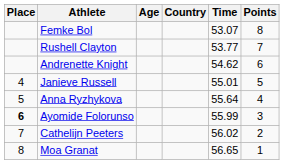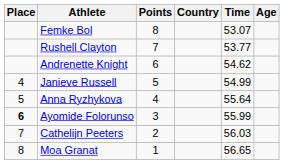 <table class="wikitable mw-datatable sortable">
 <tr>
 <th>Place</th>
 <th>Athlete</th>
-<th>Age</th>
+<th>Points</th>
 <th>Country</th>
 <th>Time</th>
-<th>Points</th>
+<th>Age</th>
 </tr>
 <tr>
 <td align=center></td>
 <td><a href='#'>Femke Bol</a></td>
-<td></td>
+<td align=center>8</td>
 <td></td>
 <td>53.07</td>
-<td align=center>8</td>
+<td></td>
 </tr>
 <tr>
 <td align=center></td>
 <td><a href='#'>Rushell Clayton</a></td>
-<td></td>
+<td align=center>7</td>
 <td></td>
 <td>53.77</td>
-<td align=center>7</td>
+<td></td>
 </tr>
 <tr>
 <td align=center></td>
 <td><a href='#'>Andrenette Knight</a></td>
-<td></td>
+<td align=center>6</td>
 <td></td>
 <td>54.62</td>
-<td align=center>6</td>
+<td></td>
 </tr>
 <tr>
 <td align=center>4</td>
 <td><a href='#'>Janieve Russell</a></td>
+<td align=center>5</td>
 <td></td>
+<td>54.99</td>
 <td></td>
-<td>55.01</td>
-<td align=center>5</td>
 </tr>
 <tr>
 <td align=center>5</td>
 <td><a href='#'>Anna Ryzhykova</a></td>
-<td></td>
+<td align=center>4</td>
 <td></td>
 <td>55.64</td>
-<td align=center>4</td>
+<td></td>
 </tr>
 <tr>
 <td align=center><strong>6</strong></td>
 <td><a href='#'>Ayomide Folorunso</a></td>
-<td></td>
+<td align=center>3</td>
 <td></td>
 <td>55.99</td>
-<td align=center>3</td>
+<td></td>
 </tr>
 <tr>
 <td align=center>7</td>
 <td><a href='#'>Cathelijn Peeters</a></td>
+<td align=center>2</td>
 <td></td>
+<td>56.03</td>
 <td></td>
-<td>56.02</td>
-<td align=center>2</td>
 </tr>
 <tr>
 <td align=center>8</td>
 <td><a href='#'>Moa Granat</a></td>
-<td></td>
+<td align=center>1</td>
 <td></td>
 <td>56.65</td>
-<td align=center>1</td>
+<td></td>
 </tr>
 </table>
